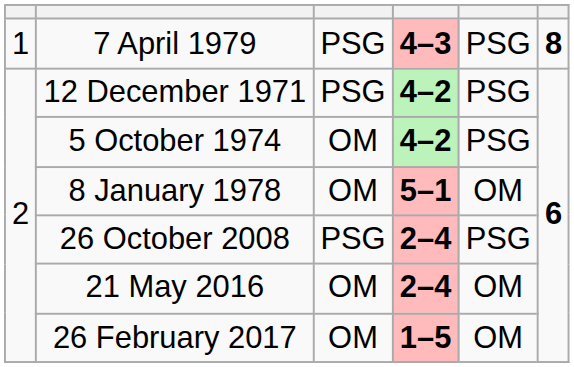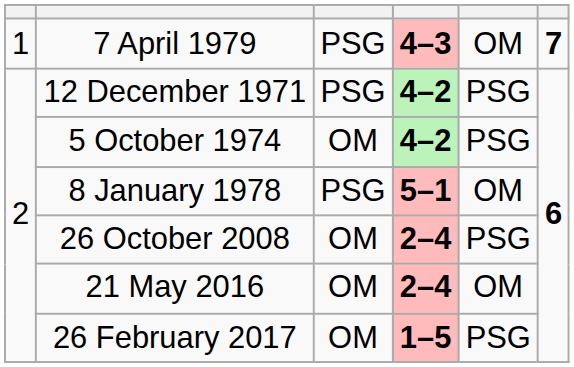 <table class="wikitable plainrowheaders sortable" style="text-align:center">
 <tr>
 <th></th>
 <th></th>
 <th></th>
 <th></th>
 <th></th>
 <th></th>
 </tr>
 <tr>
 <td>1</td>
 <td>7 April 1979</td>
 <td>PSG</td>
 <td style="background-color:#FFBBBB;"><strong>4–3</strong></td>
-<td>PSG</td>
-<td><strong>8</strong></td>
+<td>OM</td>
+<td><strong>7</strong></td>
 </tr>
 <tr>
 <td rowspan="6">2</td>
 <td>12 December 1971</td>
 <td>PSG</td>
 <td style="background-color:#BBF3BB;"><strong>4–2</strong></td>
 <td>PSG</td>
 <td rowspan="6"><strong>6</strong></td>
 </tr>
 <tr>
 <td>5 October 1974</td>
 <td>OM</td>
 <td style="background-color:#BBF3BB;"><strong>4–2</strong></td>
 <td>PSG</td>
 </tr>
 <tr>
 <td>8 January 1978</td>
-<td>OM</td>
+<td>PSG</td>
 <td style="background-color:#FFBBBB;"><strong>5–1</strong></td>
 <td>OM</td>
 </tr>
 <tr>
 <td>26 October 2008</td>
-<td>PSG</td>
+<td>OM</td>
 <td style="background-color:#FFBBBB;"><strong>2–4</strong></td>
 <td>PSG</td>
 </tr>
 <tr>
 <td>21 May 2016</td>
 <td>OM</td>
 <td style="background-color:#FFBBBB;"><strong>2–4</strong></td>
 <td>OM</td>
 </tr>
 <tr>
 <td>26 February 2017</td>
 <td>OM</td>
 <td style="background-color:#FFBBBB;"><strong>1–5</strong></td>
-<td>OM</td>
+<td>PSG</td>
 </tr>
 </table>
